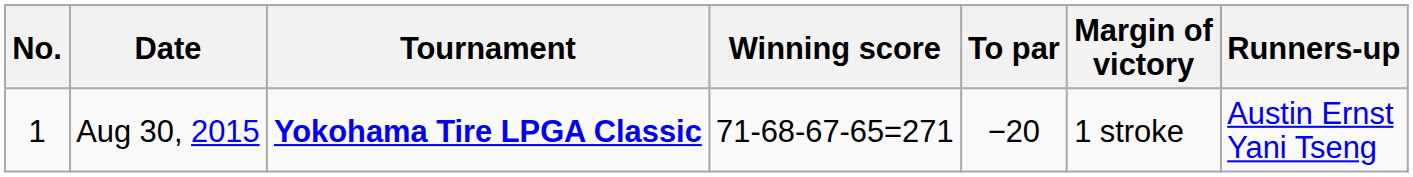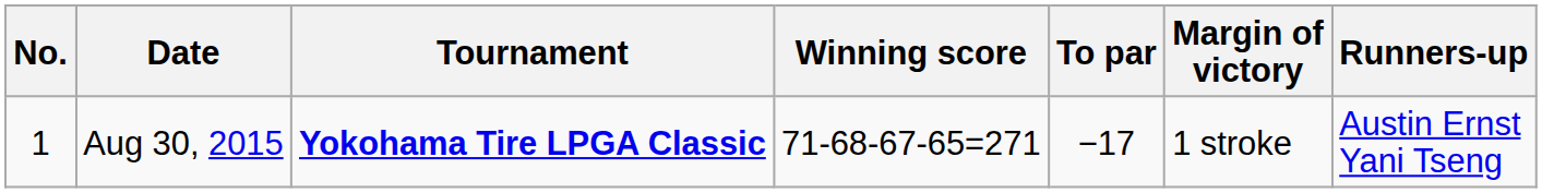 <table class="wikitable" style="font-size:95%;">
 <tr>
 <th>No.</th>
 <th>Date</th>
 <th>Tournament</th>
 <th>Winning score</th>
 <th>To par</th>
 <th>Margin of<br>victory</th>
 <th>Runners-up</th>
 </tr>
 <tr>
 <td align=center>1</td>
 <td align=right>Aug 30, <a href='#'>2015</a></td>
 <td><strong><a href='#'>Yokohama Tire LPGA Classic</a></strong></td>
 <td align=right>71-68-67-65=271</td>
-<td align=center>−20</td>
+<td align=center>−17</td>
 <td>1 stroke</td>
 <td> <a href='#'>Austin Ernst</a><br> <a href='#'>Yani Tseng</a></td>
 </tr>
 </table>
